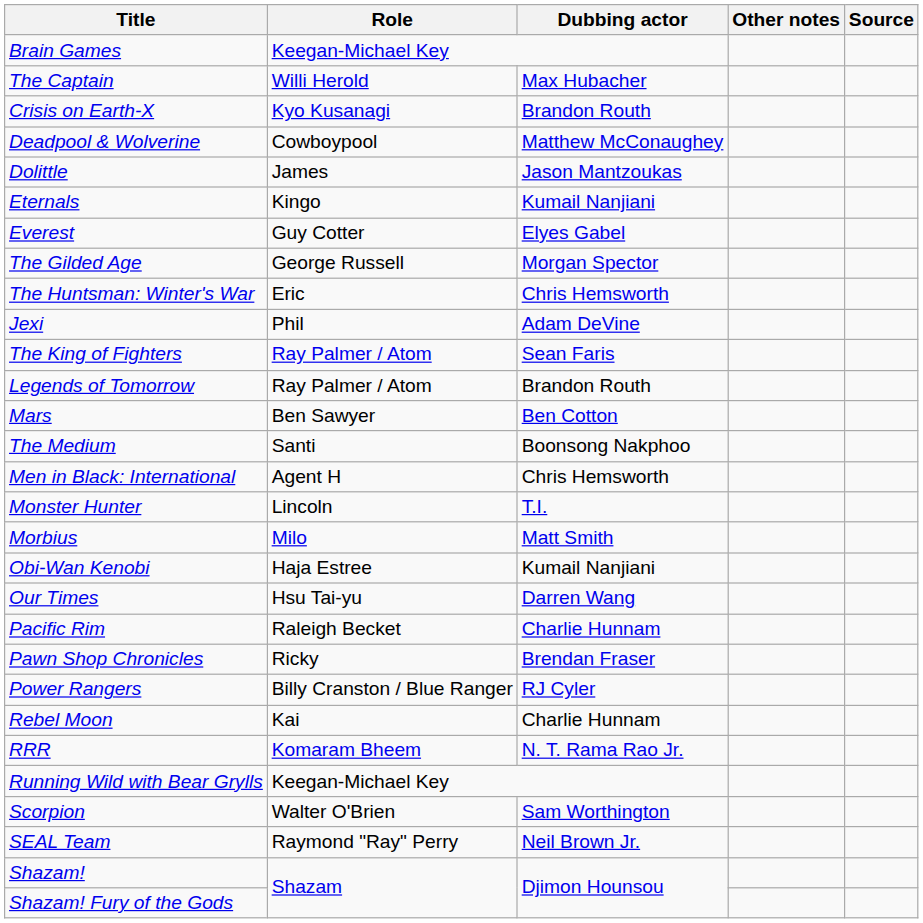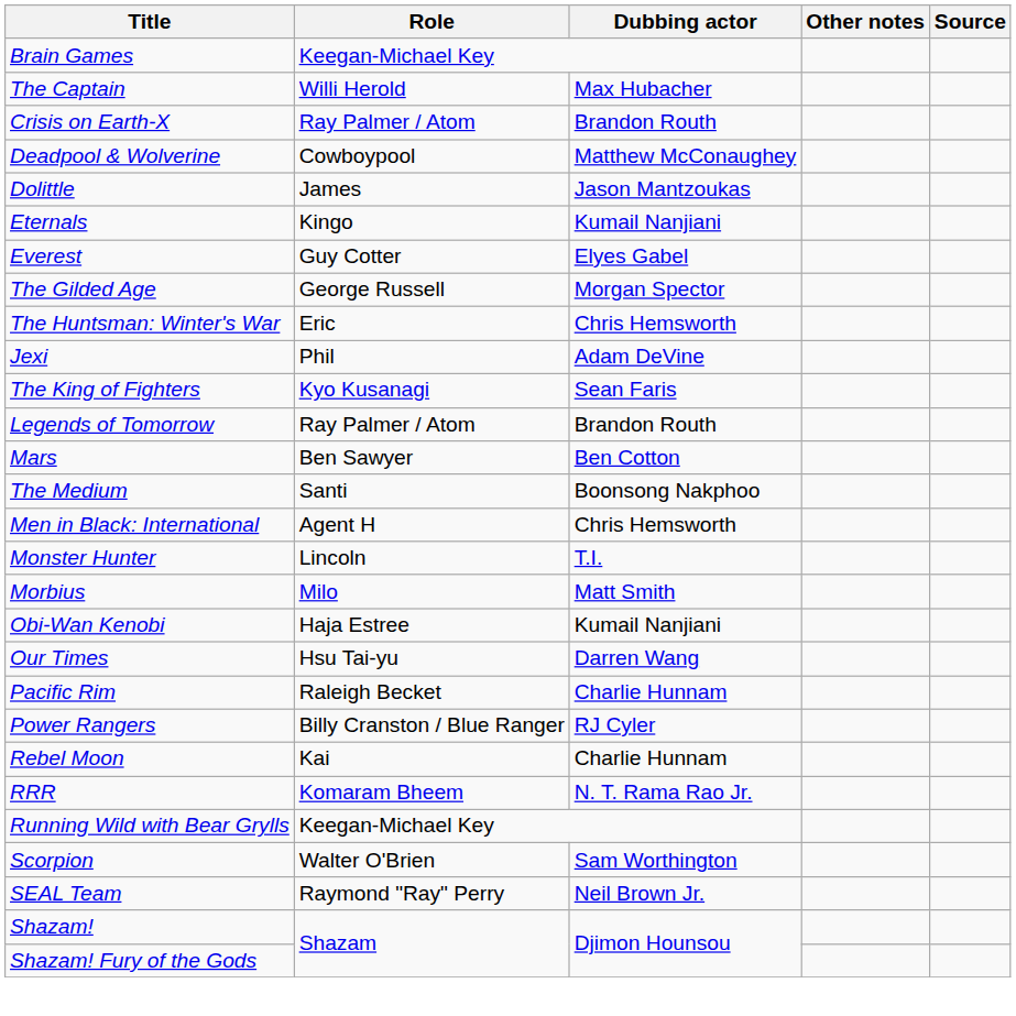 <table class="wikitable">
 <tr>
 <th>Title</th>
 <th>Role</th>
 <th>Dubbing actor</th>
 <th>Other notes</th>
 <th>Source</th>
 </tr>
 <tr>
 <td><em><a href='#'>Brain Games</a></em></td>
 <td colspan="2"><a href='#'>Keegan-Michael Key</a></td>
 <td></td>
 <td></td>
 </tr>
 <tr>
 <td><em><a href='#'>The Captain</a></em></td>
 <td><a href='#'>Willi Herold</a></td>
 <td><a href='#'>Max Hubacher</a></td>
 <td></td>
 <td></td>
 </tr>
 <tr>
 <td><em><a href='#'>Crisis on Earth-X</a></em></td>
-<td><a href='#'>Kyo Kusanagi</a></td>
+<td><a href='#'>Ray Palmer / Atom</a></td>
 <td><a href='#'>Brandon Routh</a></td>
 <td></td>
 <td></td>
 </tr>
 <tr>
 <td><em><a href='#'>Deadpool & Wolverine</a></em></td>
 <td>Cowboypool</td>
 <td><a href='#'>Matthew McConaughey</a></td>
 <td></td>
 <td></td>
 </tr>
 <tr>
 <td><em><a href='#'>Dolittle</a></em></td>
 <td>James</td>
 <td><a href='#'>Jason Mantzoukas</a></td>
 <td></td>
 <td></td>
 </tr>
 <tr>
 <td><em><a href='#'>Eternals</a></em></td>
 <td>Kingo</td>
 <td><a href='#'>Kumail Nanjiani</a></td>
 <td></td>
 <td></td>
 </tr>
 <tr>
 <td><em><a href='#'>Everest</a></em></td>
 <td>Guy Cotter</td>
 <td><a href='#'>Elyes Gabel</a></td>
 <td></td>
 <td></td>
 </tr>
 <tr>
 <td><em><a href='#'>The Gilded Age</a></em></td>
 <td>George Russell</td>
 <td><a href='#'>Morgan Spector</a></td>
 <td></td>
 <td></td>
 </tr>
 <tr>
 <td><em><a href='#'>The Huntsman: Winter's War</a></em></td>
 <td>Eric</td>
 <td><a href='#'>Chris Hemsworth</a></td>
 <td></td>
 <td></td>
 </tr>
 <tr>
 <td><em><a href='#'>Jexi</a></em></td>
 <td>Phil</td>
 <td><a href='#'>Adam DeVine</a></td>
 <td></td>
 <td></td>
 </tr>
 <tr>
 <td><em><a href='#'>The King of Fighters</a></em></td>
-<td><a href='#'>Ray Palmer / Atom</a></td>
+<td><a href='#'>Kyo Kusanagi</a></td>
 <td><a href='#'>Sean Faris</a></td>
 <td></td>
 <td></td>
 </tr>
 <tr>
 <td><em><a href='#'>Legends of Tomorrow</a></em></td>
 <td>Ray Palmer / Atom</td>
 <td>Brandon Routh</td>
 <td></td>
 <td></td>
 </tr>
 <tr>
 <td><em><a href='#'>Mars</a></em></td>
 <td>Ben Sawyer</td>
 <td><a href='#'>Ben Cotton</a></td>
 <td></td>
 <td></td>
 </tr>
 <tr>
 <td><em><a href='#'>The Medium</a></em></td>
 <td>Santi</td>
 <td>Boonsong Nakphoo</td>
 <td></td>
 <td></td>
 </tr>
 <tr>
 <td><em><a href='#'>Men in Black: International</a></em></td>
 <td>Agent H</td>
 <td>Chris Hemsworth</td>
 <td></td>
 <td></td>
 </tr>
 <tr>
 <td><em><a href='#'>Monster Hunter</a></em></td>
 <td>Lincoln</td>
 <td><a href='#'>T.I.</a></td>
 <td></td>
 <td></td>
 </tr>
 <tr>
 <td><em><a href='#'>Morbius</a></em></td>
 <td><a href='#'>Milo</a></td>
 <td><a href='#'>Matt Smith</a></td>
 <td></td>
 <td></td>
 </tr>
 <tr>
 <td><em><a href='#'>Obi-Wan Kenobi</a></em></td>
 <td>Haja Estree</td>
 <td>Kumail Nanjiani</td>
 <td></td>
 <td></td>
 </tr>
 <tr>
 <td><em><a href='#'>Our Times</a></em></td>
 <td>Hsu Tai-yu</td>
 <td><a href='#'>Darren Wang</a></td>
 <td></td>
 <td></td>
 </tr>
 <tr>
 <td><em><a href='#'>Pacific Rim</a></em></td>
 <td>Raleigh Becket</td>
 <td><a href='#'>Charlie Hunnam</a></td>
 <td></td>
 <td></td>
 </tr>
 <tr>
-<td><em><a href='#'>Pawn Shop Chronicles</a></em></td>
-<td>Ricky</td>
-<td><a href='#'>Brendan Fraser</a></td>
-<td></td>
-<td></td>
-</tr>
-<tr>
 <td><em><a href='#'>Power Rangers</a></em></td>
 <td>Billy Cranston / Blue Ranger</td>
 <td><a href='#'>RJ Cyler</a></td>
 <td></td>
 <td></td>
 </tr>
 <tr>
 <td><em><a href='#'>Rebel Moon</a></em></td>
 <td>Kai</td>
 <td>Charlie Hunnam</td>
 <td></td>
 <td></td>
 </tr>
 <tr>
 <td><em><a href='#'>RRR</a></em></td>
 <td><a href='#'>Komaram Bheem</a></td>
 <td><a href='#'>N. T. Rama Rao Jr.</a></td>
 <td></td>
 <td></td>
 </tr>
 <tr>
 <td><em><a href='#'>Running Wild with Bear Grylls</a></em></td>
 <td colspan="2">Keegan-Michael Key</td>
 <td></td>
 <td></td>
 </tr>
 <tr>
 <td><em><a href='#'>Scorpion</a></em></td>
 <td>Walter O'Brien</td>
 <td><a href='#'>Sam Worthington</a></td>
 <td></td>
 <td></td>
 </tr>
 <tr>
 <td><em><a href='#'>SEAL Team</a></em></td>
 <td>Raymond "Ray" Perry</td>
 <td><a href='#'>Neil Brown Jr.</a></td>
 <td></td>
 <td></td>
 </tr>
 <tr>
 <td><em><a href='#'>Shazam!</a></em></td>
 <td rowspan="2"><a href='#'>Shazam</a></td>
 <td rowspan="2"><a href='#'>Djimon Hounsou</a></td>
 <td></td>
 <td></td>
 </tr>
 <tr>
 <td><em><a href='#'>Shazam! Fury of the Gods</a></em></td>
 <td></td>
 <td></td>
 </tr>
 </table>
